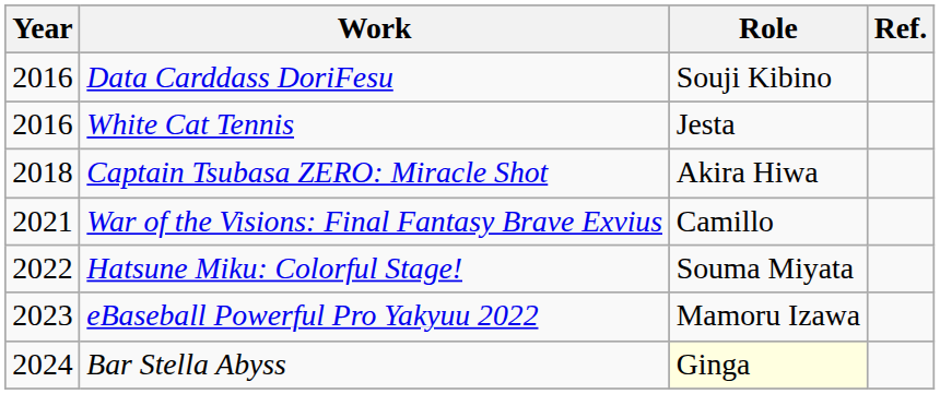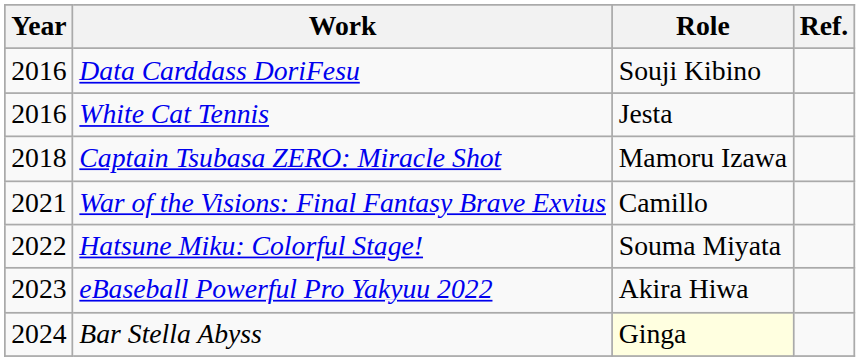 <table class="wikitable sortable plainrowheaders">
 <tr>
 <th scope="col">Year</th>
 <th scope="col">Work</th>
 <th scope="col">Role</th>
 <th scope="col" class="unsortable">Ref.</th>
 </tr>
 <tr>
 <td>2016</td>
 <td><em><a href='#'>Data Carddass DoriFesu</a></em></td>
 <td>Souji Kibino</td>
 <td></td>
 </tr>
 <tr>
 <td>2016</td>
 <td><em><a href='#'>White Cat Tennis</a></em></td>
 <td>Jesta</td>
 <td></td>
 </tr>
 <tr>
 <td>2018</td>
 <td><em><a href='#'>Captain Tsubasa ZERO: Miracle Shot</a></em></td>
-<td>Akira Hiwa</td>
+<td>Mamoru Izawa</td>
 <td></td>
 </tr>
 <tr>
 <td>2021</td>
 <td><em><a href='#'>War of the Visions: Final Fantasy Brave Exvius</a></em></td>
 <td>Camillo</td>
 <td></td>
 </tr>
 <tr>
 <td>2022</td>
 <td><em><a href='#'>Hatsune Miku: Colorful Stage!</a></em></td>
 <td>Souma Miyata</td>
 <td></td>
 </tr>
 <tr>
 <td>2023</td>
 <td><em><a href='#'>eBaseball Powerful Pro Yakyuu 2022</a></em></td>
-<td>Mamoru Izawa</td>
+<td>Akira Hiwa</td>
 <td></td>
 </tr>
 <tr>
 <td>2024</td>
 <td><em>Bar Stella Abyss</em></td>
 <td style="background: lightyellow;">Ginga</td>
 <td></td>
 </tr>
 </table>
